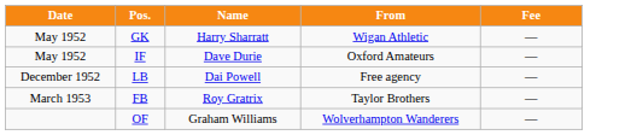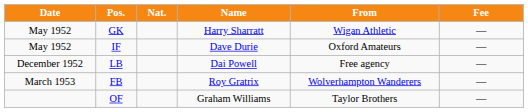 <table class="wikitable"  style="text-align:center; font-size:90%; ">
 <tr>
 <th style="background-color:#F68712; color:#FFFFFF; width:120px;">Date</th>
 <th style="background-color:#F68712; color:#FFFFFF; width:50px;">Pos.</th>
+<th style="background-color:#F68712; color:#FFFFFF; width:50px;">Nat.</th>
 <th style="background-color:#F68712; color:#FFFFFF; width:150px;">Name</th>
 <th style="background-color:#F68712; color:#FFFFFF; width:200px;">From</th>
 <th style="background-color:#F68712; color:#FFFFFF; width:110px;">Fee</th>
 </tr>
 <tr>
 <td>May 1952</td>
 <td><a href='#'>GK</a></td>
+<td></td>
 <td><a href='#'>Harry Sharratt</a></td>
 <td><a href='#'>Wigan Athletic</a></td>
 <td>—</td>
 </tr>
 <tr>
 <td>May 1952</td>
 <td><a href='#'>IF</a></td>
+<td></td>
 <td><a href='#'>Dave Durie</a></td>
 <td>Oxford Amateurs</td>
 <td>—</td>
 </tr>
 <tr>
 <td>December 1952</td>
 <td><a href='#'>LB</a></td>
+<td></td>
 <td><a href='#'>Dai Powell</a></td>
 <td>Free agency</td>
 <td>—</td>
 </tr>
 <tr>
 <td>March 1953</td>
 <td><a href='#'>FB</a></td>
+<td></td>
 <td><a href='#'>Roy Gratrix</a></td>
-<td>Taylor Brothers</td>
+<td><a href='#'>Wolverhampton Wanderers</a></td>
 <td>—</td>
 </tr>
 <tr>
 <td></td>
 <td><a href='#'>OF</a></td>
+<td></td>
 <td>Graham Williams</td>
-<td><a href='#'>Wolverhampton Wanderers</a></td>
+<td>Taylor Brothers</td>
 <td>—</td>
 </tr>
 </table>
